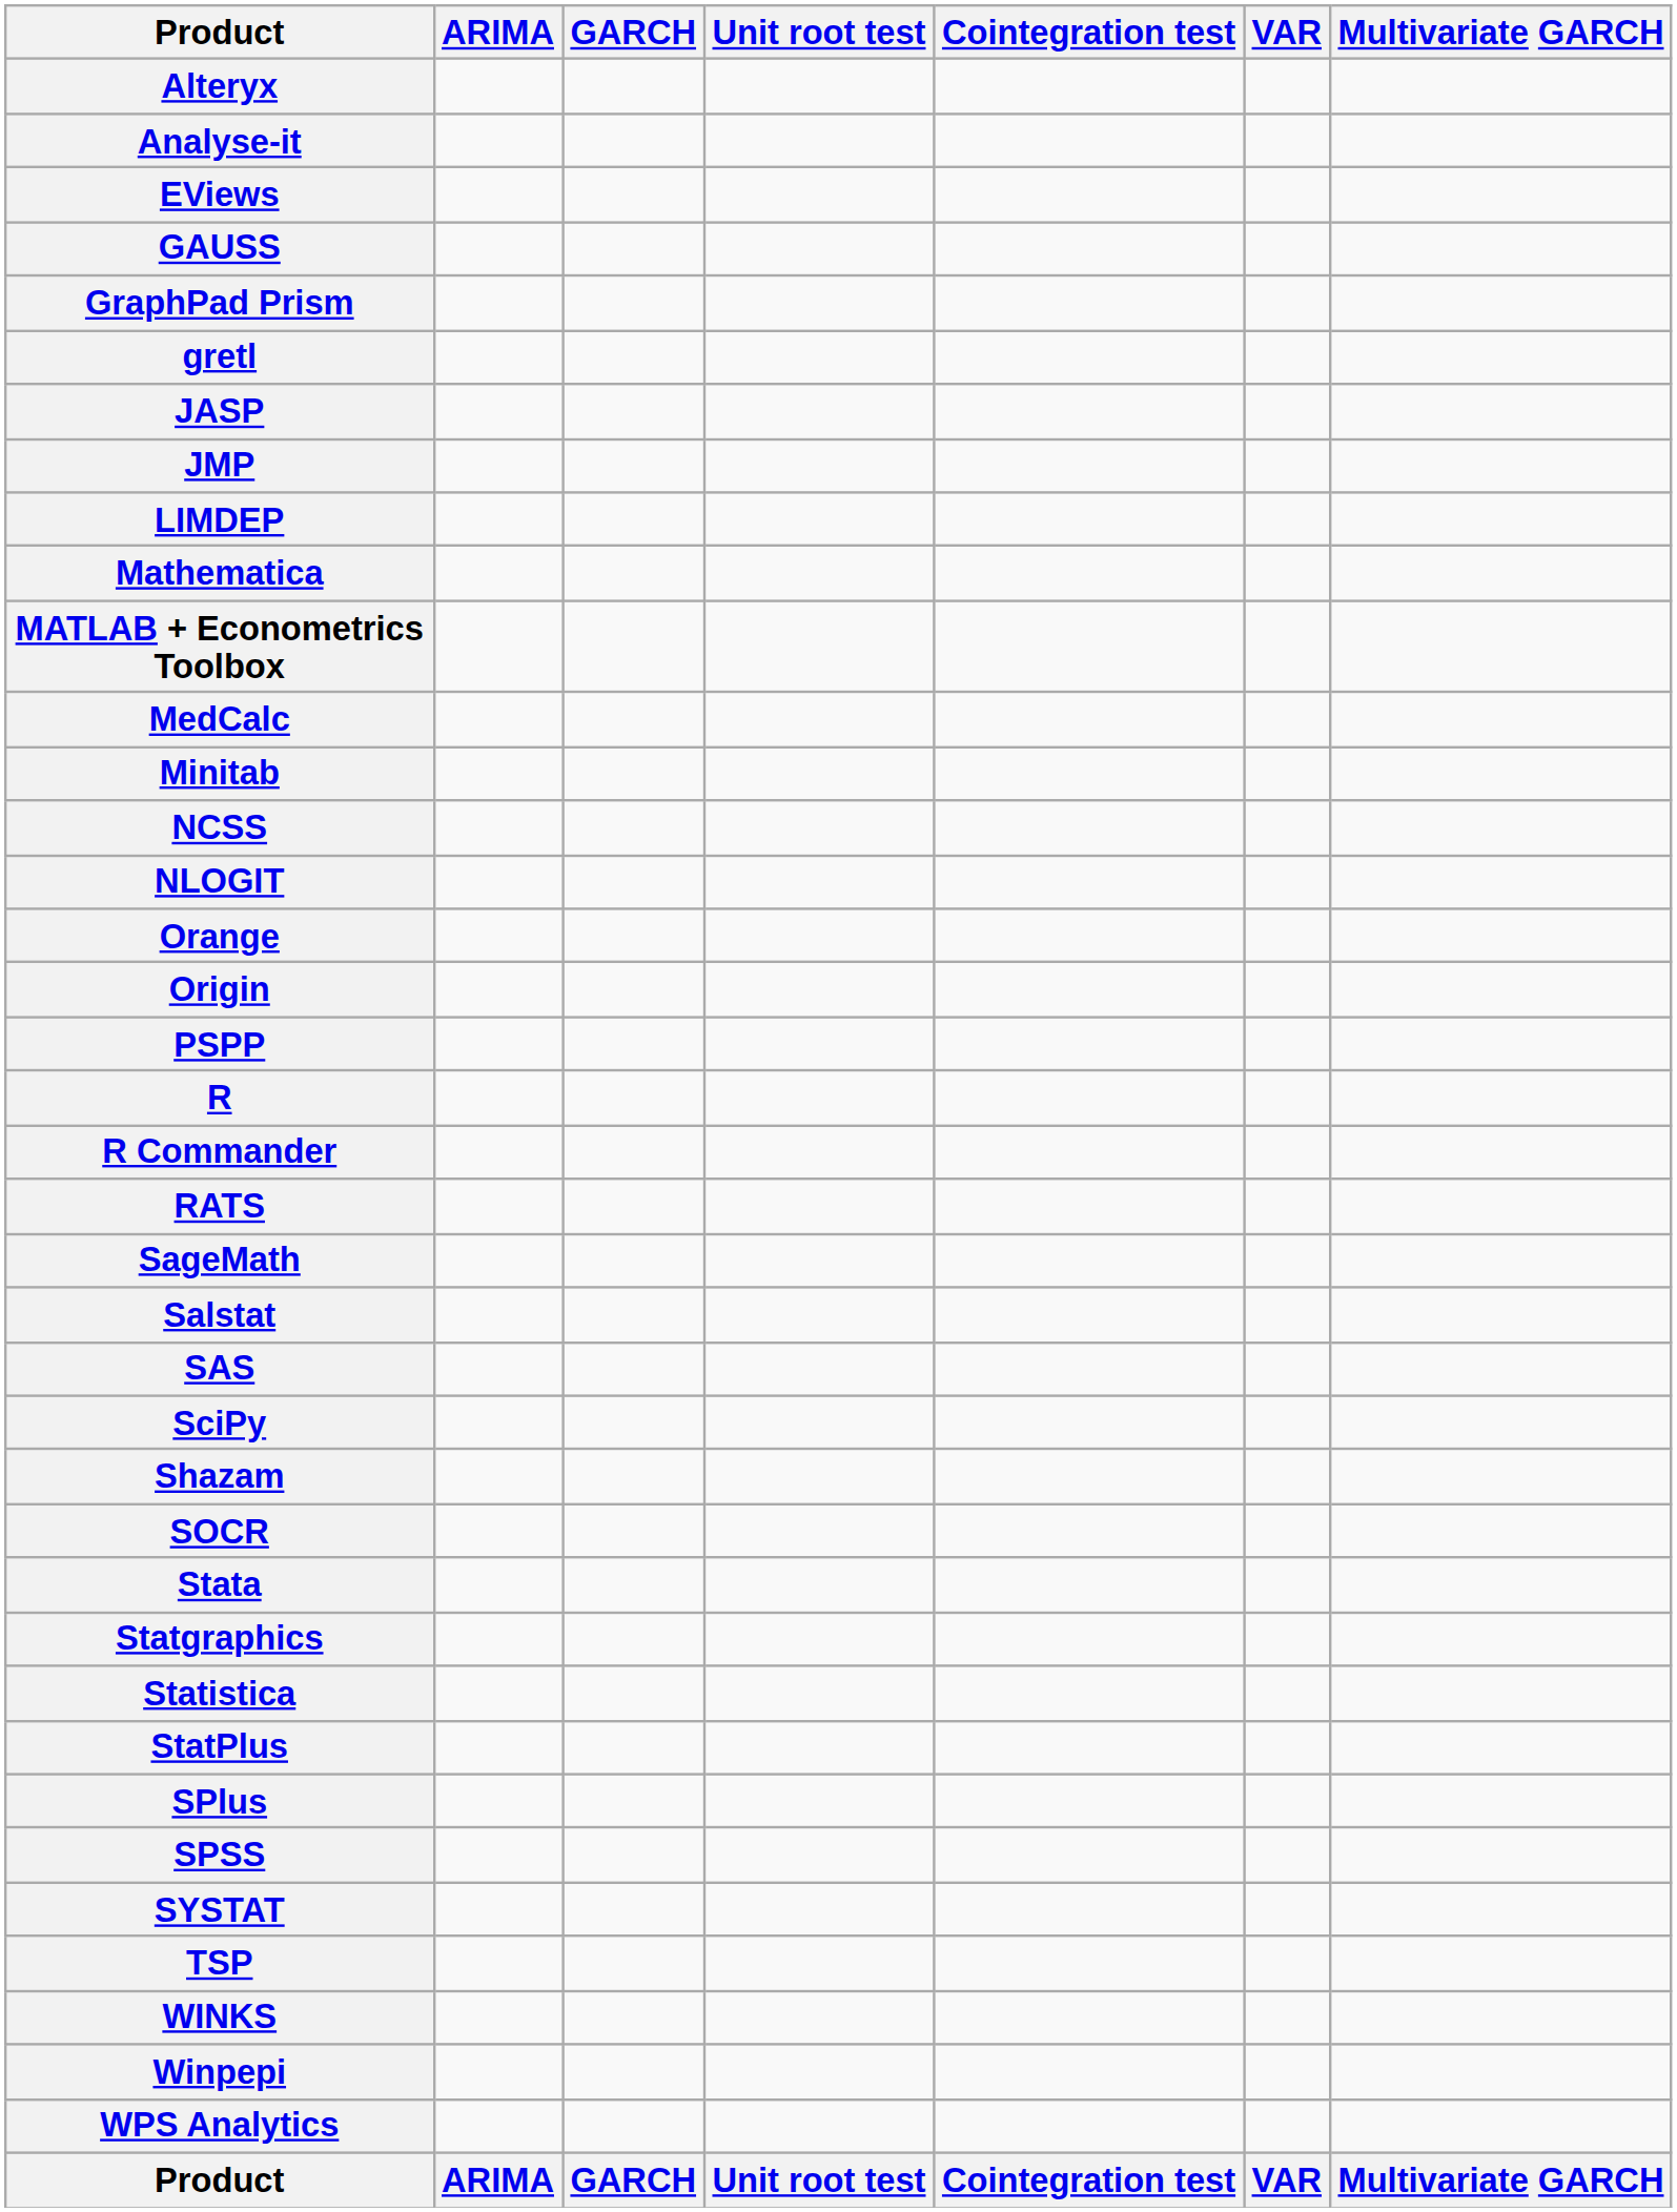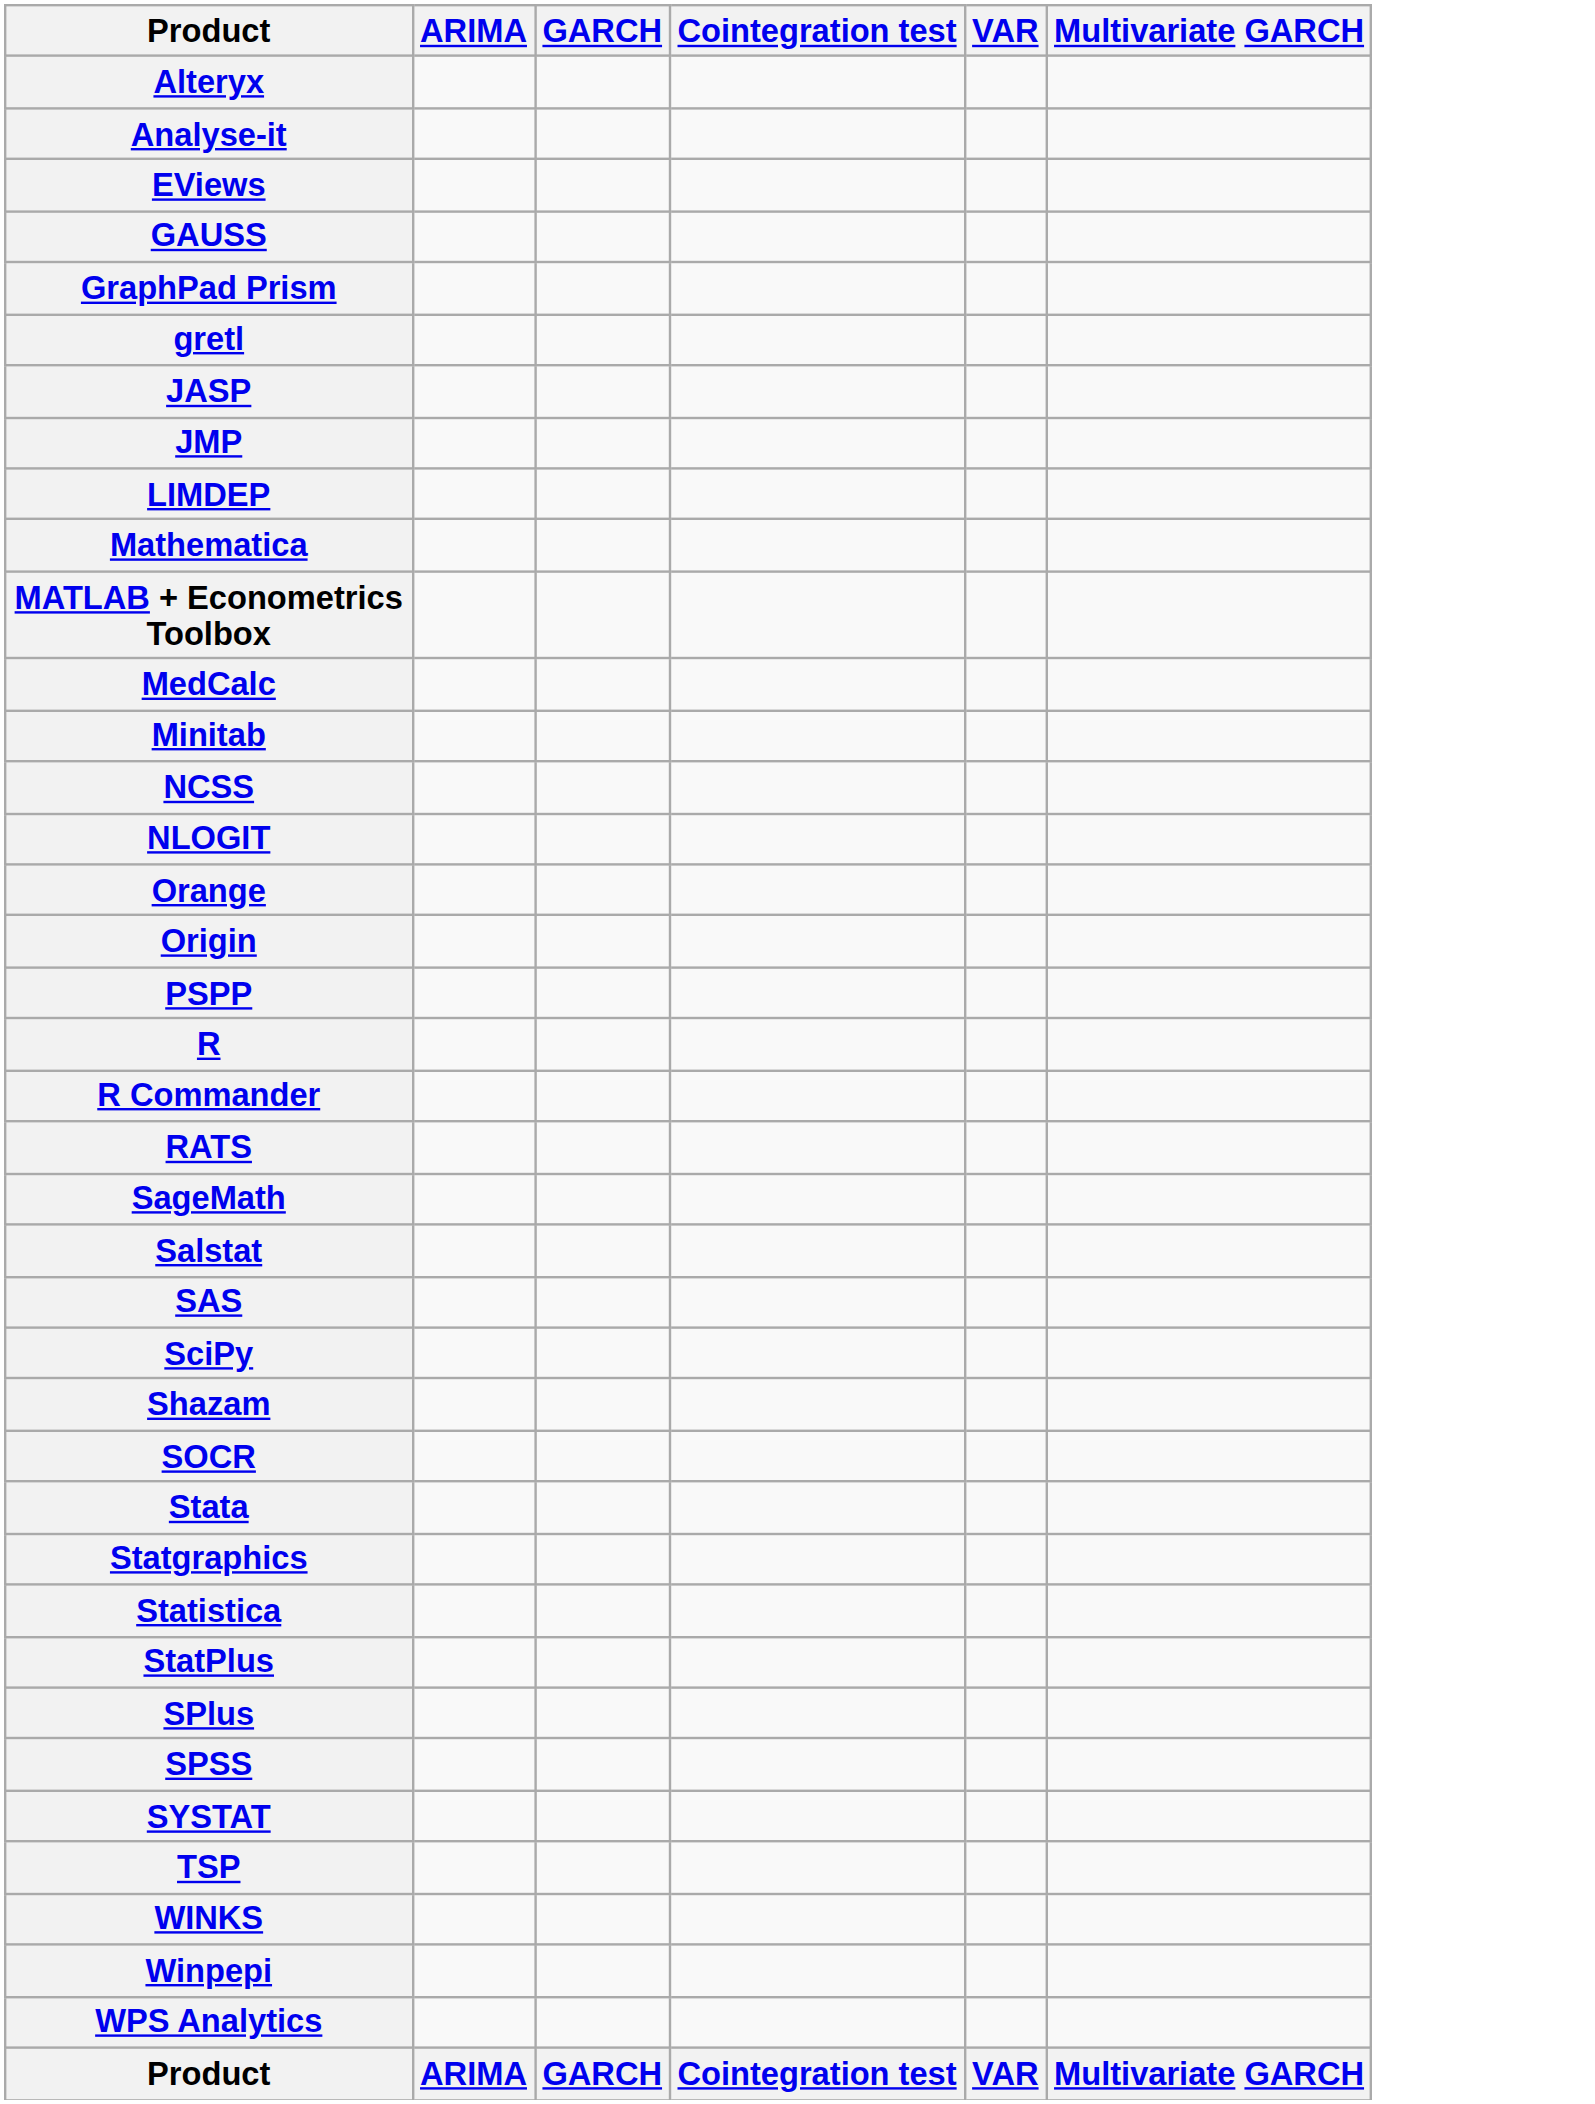 <table class="wikitable sortable" style="font-size: 85%; text-align: center; width: auto;">
 <tr>
 <th style="width:12em">Product</th>
 <th><a href='#'>ARIMA</a></th>
 <th><a href='#'>GARCH</a></th>
-<th><a href='#'>Unit root test</a></th>
 <th><a href='#'>Cointegration test</a></th>
 <th><a href='#'>VAR</a></th>
 <th><a href='#'>Multivariate</a> <a href='#'>GARCH</a></th>
 </tr>
 <tr>
 <th><a href='#'>Alteryx</a></th>
-<td></td>
 <td></td>
 <td></td>
 <td></td>
 <td></td>
 <td></td>
 </tr>
 <tr>
 <th><a href='#'>Analyse-it</a></th>
 <td></td>
 <td></td>
 <td></td>
 <td></td>
 <td></td>
-<td></td>
 </tr>
 <tr>
 <th><a href='#'>EViews</a></th>
-<td></td>
 <td></td>
 <td></td>
 <td></td>
 <td></td>
 <td></td>
 </tr>
 <tr>
 <th><a href='#'>GAUSS</a></th>
 <td></td>
 <td></td>
 <td></td>
 <td></td>
 <td></td>
-<td></td>
 </tr>
 <tr>
 <th><a href='#'>GraphPad Prism</a></th>
-<td></td>
 <td></td>
 <td></td>
 <td></td>
 <td></td>
 <td></td>
 </tr>
 <tr>
 <th><a href='#'>gretl</a></th>
 <td></td>
 <td></td>
 <td></td>
 <td></td>
 <td></td>
-<td></td>
 </tr>
 <tr>
 <th><a href='#'>JASP</a></th>
-<td></td>
 <td></td>
 <td></td>
 <td></td>
 <td></td>
 <td></td>
 </tr>
 <tr>
 <th><a href='#'>JMP</a></th>
 <td></td>
 <td></td>
 <td></td>
 <td></td>
 <td></td>
-<td></td>
 </tr>
 <tr>
 <th><a href='#'>LIMDEP</a></th>
-<td></td>
 <td></td>
 <td></td>
 <td></td>
 <td></td>
 <td></td>
 </tr>
 <tr>
 <th><a href='#'>Mathematica</a></th>
 <td></td>
 <td></td>
 <td></td>
 <td></td>
 <td></td>
-<td></td>
 </tr>
 <tr>
 <th><a href='#'>MATLAB</a> + Econometrics Toolbox</th>
-<td></td>
 <td></td>
 <td></td>
 <td></td>
 <td></td>
 <td></td>
 </tr>
 <tr>
 <th><a href='#'>MedCalc</a></th>
 <td></td>
 <td></td>
 <td></td>
 <td></td>
 <td></td>
-<td></td>
 </tr>
 <tr>
 <th><a href='#'>Minitab</a></th>
-<td></td>
 <td></td>
 <td></td>
 <td></td>
 <td></td>
 <td></td>
 </tr>
 <tr>
 <th><a href='#'>NCSS</a></th>
 <td></td>
 <td></td>
 <td></td>
 <td></td>
 <td></td>
-<td></td>
 </tr>
 <tr>
 <th><a href='#'>NLOGIT</a></th>
-<td></td>
 <td></td>
 <td></td>
 <td></td>
 <td></td>
 <td></td>
 </tr>
 <tr>
 <th><a href='#'>Orange</a></th>
 <td></td>
 <td></td>
 <td></td>
 <td></td>
 <td></td>
-<td></td>
 </tr>
 <tr>
 <th><a href='#'>Origin</a></th>
-<td></td>
 <td></td>
 <td></td>
 <td></td>
 <td></td>
 <td></td>
 </tr>
 <tr>
 <th><a href='#'>PSPP</a></th>
 <td></td>
 <td></td>
 <td></td>
 <td></td>
 <td></td>
-<td></td>
 </tr>
 <tr>
 <th><a href='#'>R</a></th>
-<td></td>
 <td></td>
 <td></td>
 <td></td>
 <td></td>
 <td></td>
 </tr>
 <tr>
 <th><a href='#'>R Commander</a></th>
 <td></td>
 <td></td>
 <td></td>
 <td></td>
 <td></td>
-<td></td>
 </tr>
 <tr>
 <th><a href='#'>RATS</a></th>
-<td></td>
 <td></td>
 <td></td>
 <td></td>
 <td></td>
 <td></td>
 </tr>
 <tr>
 <th><a href='#'>SageMath</a></th>
 <td></td>
 <td></td>
 <td></td>
 <td></td>
 <td></td>
-<td></td>
 </tr>
 <tr>
 <th><a href='#'>Salstat</a></th>
-<td></td>
 <td></td>
 <td></td>
 <td></td>
 <td></td>
 <td></td>
 </tr>
 <tr>
 <th><a href='#'>SAS</a></th>
 <td></td>
 <td></td>
 <td></td>
 <td></td>
 <td></td>
-<td></td>
 </tr>
 <tr>
 <th><a href='#'>SciPy</a></th>
-<td></td>
 <td></td>
 <td></td>
 <td></td>
 <td></td>
 <td></td>
 </tr>
 <tr>
 <th><a href='#'>Shazam</a></th>
 <td></td>
 <td></td>
 <td></td>
 <td></td>
 <td></td>
-<td></td>
 </tr>
 <tr>
 <th><a href='#'>SOCR</a></th>
-<td></td>
 <td></td>
 <td></td>
 <td></td>
 <td></td>
 <td></td>
 </tr>
 <tr>
 <th><a href='#'>Stata</a></th>
 <td></td>
 <td></td>
 <td></td>
 <td></td>
 <td></td>
-<td></td>
 </tr>
 <tr>
 <th><a href='#'>Statgraphics</a></th>
-<td></td>
 <td></td>
 <td></td>
 <td></td>
 <td></td>
 <td></td>
 </tr>
 <tr>
 <th><a href='#'>Statistica</a></th>
 <td></td>
 <td></td>
 <td></td>
 <td></td>
 <td></td>
-<td></td>
 </tr>
 <tr>
 <th><a href='#'>StatPlus</a></th>
-<td></td>
 <td></td>
 <td></td>
 <td></td>
 <td></td>
 <td></td>
 </tr>
 <tr>
 <th><a href='#'>SPlus</a></th>
 <td></td>
 <td></td>
 <td></td>
 <td></td>
 <td></td>
-<td></td>
 </tr>
 <tr>
 <th><a href='#'>SPSS</a></th>
-<td></td>
 <td></td>
 <td></td>
 <td></td>
 <td></td>
 <td></td>
 </tr>
 <tr>
 <th><a href='#'>SYSTAT</a></th>
 <td></td>
 <td></td>
 <td></td>
 <td></td>
 <td></td>
-<td></td>
 </tr>
 <tr>
 <th><a href='#'>TSP</a></th>
-<td></td>
 <td></td>
 <td></td>
 <td></td>
 <td></td>
 <td></td>
 </tr>
 <tr>
 <th><a href='#'>WINKS</a></th>
 <td></td>
 <td></td>
 <td></td>
 <td></td>
 <td></td>
-<td></td>
 </tr>
 <tr>
 <th><a href='#'>Winpepi</a></th>
-<td></td>
 <td></td>
 <td></td>
 <td></td>
 <td></td>
 <td></td>
 </tr>
 <tr>
 <th><a href='#'>WPS Analytics</a></th>
 <td></td>
 <td></td>
 <td></td>
 <td></td>
 <td></td>
-<td></td>
 </tr>
 <tr class="sortbottom">
 <th>Product</th>
 <th><a href='#'>ARIMA</a></th>
 <th><a href='#'>GARCH</a></th>
-<th><a href='#'>Unit root test</a></th>
 <th><a href='#'>Cointegration test</a></th>
 <th><a href='#'>VAR</a></th>
 <th><a href='#'>Multivariate</a> <a href='#'>GARCH</a></th>
 </tr>
 </table>
